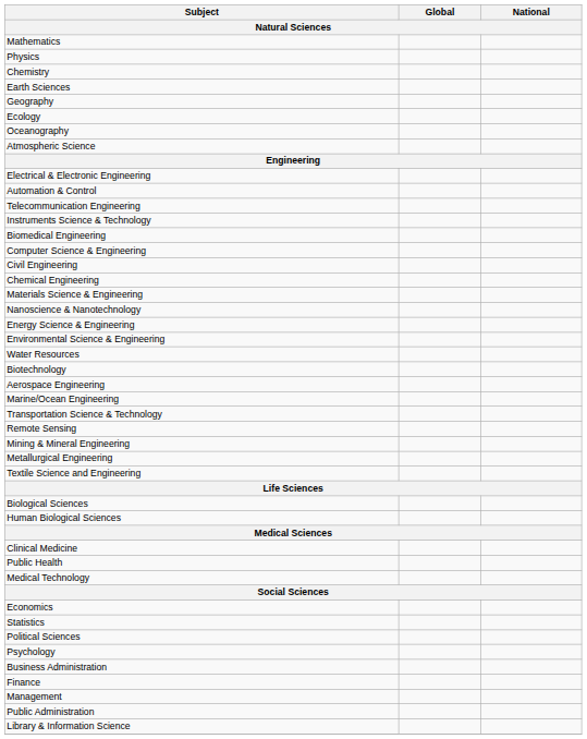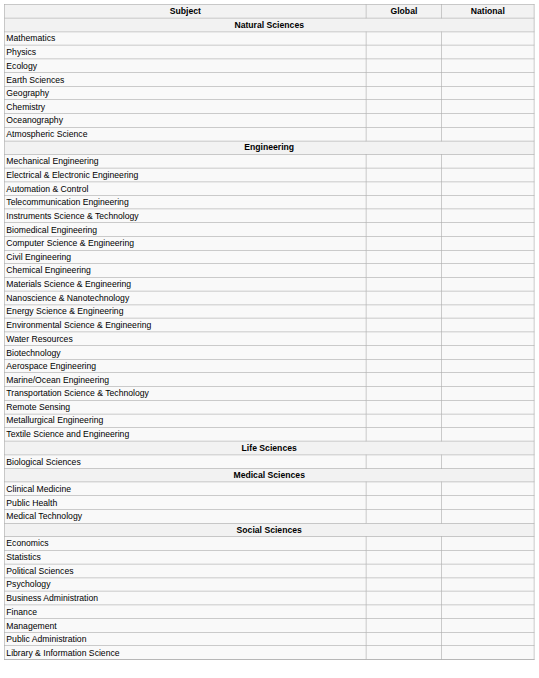 <table class="wikitable sortable" style="width: 100%; font-size: 90%">
 <tr>
 <th>Subject</th>
 <th>Global</th>
 <th>National</th>
 </tr>
 <tr>
 <th colspan="3">Natural Sciences</th>
 </tr>
 <tr>
 <td>Mathematics</td>
 <td data-sort-value="38"></td>
 <td data-sort-value="3"></td>
 </tr>
 <tr>
 <td>Physics</td>
 <td data-sort-value="23"></td>
 <td data-sort-value="2"></td>
 </tr>
 <tr>
-<td>Chemistry</td>
-<td data-sort-value="8"></td>
-<td data-sort-value="2"></td>
+<td>Ecology</td>
+<td data-sort-value="201–300"></td>
+<td data-sort-value="10–16"></td>
 </tr>
 <tr>
 <td>Earth Sciences</td>
 <td data-sort-value="51–75"></td>
 <td data-sort-value="9–11"></td>
 </tr>
 <tr>
 <td>Geography</td>
 <td data-sort-value="101–150"></td>
 <td data-sort-value="9–16"></td>
 </tr>
 <tr>
-<td>Ecology</td>
-<td data-sort-value="201–300"></td>
-<td data-sort-value="10–16"></td>
+<td>Chemistry</td>
+<td data-sort-value="8"></td>
+<td data-sort-value="2"></td>
 </tr>
 <tr>
 <td>Oceanography</td>
 <td data-sort-value="76–100"></td>
 <td data-sort-value="12–13"></td>
 </tr>
 <tr>
 <td>Atmospheric Science</td>
 <td data-sort-value="27"></td>
 <td data-sort-value="6"></td>
 </tr>
 <tr>
 <th colspan="3">Engineering</th>
+</tr>
+<tr>
+<td>Mechanical Engineering</td>
+<td data-sort-value="4"></td>
+<td data-sort-value="3"></td>
 </tr>
 <tr>
 <td>Electrical & Electronic Engineering</td>
 <td data-sort-value="4"></td>
 <td data-sort-value="1"></td>
 </tr>
 <tr>
 <td>Automation & Control</td>
 <td data-sort-value="16"></td>
 <td data-sort-value="6"></td>
 </tr>
 <tr>
 <td>Telecommunication Engineering</td>
 <td data-sort-value="6"></td>
 <td data-sort-value="5"></td>
 </tr>
 <tr>
 <td>Instruments Science & Technology</td>
 <td data-sort-value="8"></td>
 <td data-sort-value="8"></td>
 </tr>
 <tr>
 <td>Biomedical Engineering</td>
 <td data-sort-value="14"></td>
 <td data-sort-value="9"></td>
 </tr>
 <tr>
 <td>Computer Science & Engineering</td>
 <td data-sort-value="3"></td>
 <td data-sort-value="1"></td>
 </tr>
 <tr>
 <td>Civil Engineering</td>
 <td data-sort-value="6"></td>
 <td data-sort-value="4"></td>
 </tr>
 <tr>
 <td>Chemical Engineering</td>
 <td data-sort-value="3"></td>
 <td data-sort-value="2"></td>
 </tr>
 <tr>
 <td>Materials Science & Engineering</td>
 <td data-sort-value="4"></td>
 <td data-sort-value="1"></td>
 </tr>
 <tr>
 <td>Nanoscience & Nanotechnology</td>
 <td data-sort-value="2"></td>
 <td data-sort-value="2"></td>
 </tr>
 <tr>
 <td>Energy Science & Engineering</td>
 <td data-sort-value="1"></td>
 <td data-sort-value="1"></td>
 </tr>
 <tr>
 <td>Environmental Science & Engineering</td>
 <td data-sort-value="2"></td>
 <td data-sort-value="1"></td>
 </tr>
 <tr>
 <td>Water Resources</td>
 <td data-sort-value="5"></td>
 <td data-sort-value="5"></td>
 </tr>
 <tr>
 <td>Biotechnology</td>
 <td data-sort-value="7"></td>
 <td data-sort-value="4"></td>
 </tr>
 <tr>
 <td>Aerospace Engineering</td>
 <td data-sort-value="4"></td>
 <td data-sort-value="4"></td>
 </tr>
 <tr>
 <td>Marine/Ocean Engineering</td>
 <td data-sort-value="16"></td>
 <td data-sort-value="12"></td>
 </tr>
 <tr>
 <td>Transportation Science & Technology</td>
 <td data-sort-value="3"></td>
 <td data-sort-value="3"></td>
 </tr>
 <tr>
 <td>Remote Sensing</td>
 <td data-sort-value="14"></td>
 <td data-sort-value="8"></td>
 </tr>
 <tr>
-<td>Mining & Mineral Engineering</td>
-<td data-sort-value="25"></td>
-<td data-sort-value="18"></td>
-</tr>
-<tr>
 <td>Metallurgical Engineering</td>
 <td data-sort-value="18"></td>
 <td data-sort-value="12"></td>
 </tr>
 <tr>
 <td>Textile Science and Engineering</td>
 <td data-sort-value="29"></td>
 <td data-sort-value="18"></td>
 </tr>
 <tr>
 <th colspan="3">Life Sciences</th>
 </tr>
 <tr>
 <td>Biological Sciences</td>
 <td data-sort-value="49"></td>
 <td data-sort-value="1"></td>
-</tr>
-<tr>
-<td>Human Biological Sciences</td>
-<td data-sort-value="151–200"></td>
-<td data-sort-value="9–12"></td>
 </tr>
 <tr>
 <th colspan="3">Medical Sciences</th>
 </tr>
 <tr>
 <td>Clinical Medicine</td>
 <td data-sort-value="301–400"></td>
 <td data-sort-value="10–15"></td>
 </tr>
 <tr>
 <td>Public Health</td>
 <td data-sort-value="101–150"></td>
 <td data-sort-value="9–13"></td>
 </tr>
 <tr>
 <td>Medical Technology</td>
 <td data-sort-value="101–150"></td>
 <td data-sort-value="4–11"></td>
 </tr>
 <tr>
 <th colspan="3">Social Sciences</th>
 </tr>
 <tr>
 <td>Economics</td>
 <td data-sort-value="41"></td>
 <td data-sort-value="2"></td>
 </tr>
 <tr>
 <td>Statistics</td>
 <td data-sort-value="47"></td>
 <td data-sort-value="3"></td>
 </tr>
 <tr>
 <td>Political Sciences</td>
 <td data-sort-value="151–200"></td>
 <td data-sort-value="1–3"></td>
 </tr>
 <tr>
 <td>Psychology</td>
 <td data-sort-value="301–400"></td>
 <td data-sort-value="13–19"></td>
 </tr>
 <tr>
 <td>Business Administration</td>
 <td data-sort-value="76–100"></td>
 <td data-sort-value="6–7"></td>
 </tr>
 <tr>
 <td>Finance</td>
 <td data-sort-value="35"></td>
 <td data-sort-value="6"></td>
 </tr>
 <tr>
 <td>Management</td>
 <td data-sort-value="16"></td>
 <td data-sort-value="2"></td>
 </tr>
 <tr>
 <td>Public Administration</td>
 <td data-sort-value="25"></td>
 <td data-sort-value="3"></td>
 </tr>
 <tr>
 <td>Library & Information Science</td>
 <td data-sort-value="21"></td>
 <td data-sort-value="3"></td>
 </tr>
 <tr>
 </tr>
 </table>
